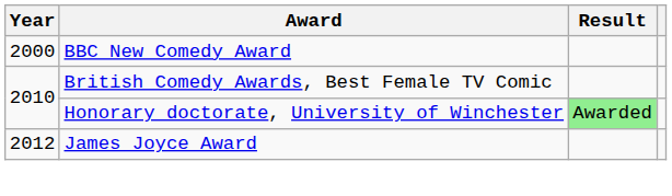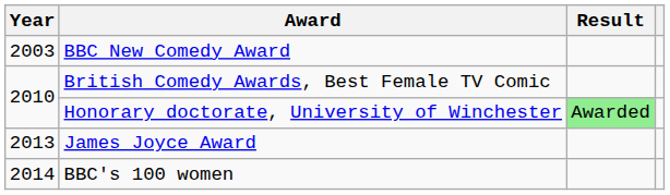 <table class="wikitable sortable">
 <tr>
 <th>Year</th>
 <th>Award</th>
 <th>Result</th>
 <th></th>
 </tr>
 <tr>
-<td>2000</td>
+<td>2003</td>
 <td><a href='#'>BBC New Comedy Award</a></td>
 <td></td>
 <td align="center"></td>
 </tr>
 <tr>
 <td rowspan="2">2010</td>
 <td><a href='#'>British Comedy Awards</a>, Best Female TV Comic</td>
 <td></td>
 <td align="center"></td>
 </tr>
 <tr>
 <td><a href='#'>Honorary doctorate</a>, <a href='#'>University of Winchester</a></td>
 <td align="center" style="background: lightgreen;">Awarded</td>
 <td align="center"></td>
 </tr>
 <tr>
-<td>2012</td>
+<td>2013</td>
 <td><a href='#'>James Joyce Award</a></td>
 <td></td>
 <td align="center"></td>
 </tr>
+<tr>
+<td>2014</td>
+<td>BBC's 100 women</td>
+<td></td>
+<td align="center"></td>
+</tr>
 </table>
